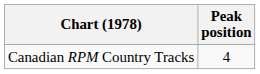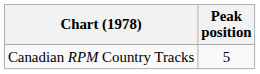 <table class="wikitable sortable">
 <tr>
 <th>Chart (1978)</th>
 <th>Peak<br>position</th>
 </tr>
 <tr>
 </tr>
 <tr>
 <td>Canadian <em>RPM</em> Country Tracks</td>
-<td align="center">4</td>
+<td align="center">5</td>
 </tr>
 </table>
